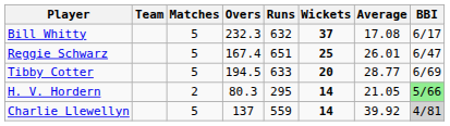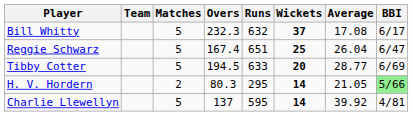 <table class="wikitable" style="text-align:center;">
 <tr>
 <th>Player</th>
 <th>Team</th>
 <th>Matches</th>
 <th>Overs</th>
 <th>Runs</th>
 <th>Wickets</th>
 <th>Average</th>
 <th>BBI</th>
 </tr>
 <tr>
 <td style="text-align:left"><a href='#'>Bill Whitty</a></td>
 <td style="text-align:left"></td>
 <td>5</td>
 <td>232.3</td>
 <td>632</td>
 <td><strong>37</strong></td>
 <td>17.08</td>
 <td>6/17</td>
 </tr>
 <tr>
 <td style="text-align:left"><a href='#'>Reggie Schwarz</a></td>
 <td style="text-align:left"></td>
 <td>5</td>
 <td>167.4</td>
 <td>651</td>
 <td><strong>25</strong></td>
-<td>26.01</td>
+<td>26.04</td>
 <td>6/47</td>
 </tr>
 <tr>
 <td style="text-align:left"><a href='#'>Tibby Cotter</a></td>
 <td style="text-align:left"></td>
 <td>5</td>
 <td>194.5</td>
 <td>633</td>
 <td><strong>20</strong></td>
 <td>28.77</td>
 <td>6/69</td>
 </tr>
 <tr>
 <td style="text-align:left"><a href='#'>H. V. Hordern</a></td>
 <td style="text-align:left"></td>
 <td>2</td>
 <td>80.3</td>
 <td>295</td>
 <td><strong>14</strong></td>
 <td>21.05</td>
 <td style="background: lightgreen;">5/66</td>
 </tr>
 <tr>
 <td style="text-align:left"><a href='#'>Charlie Llewellyn</a></td>
 <td style="text-align:left"></td>
 <td>5</td>
 <td>137</td>
-<td>559</td>
+<td>595</td>
 <td><strong>14</strong></td>
 <td>39.92</td>
-<td style="background: lightgrey;">4/81</td>
+<td>4/81</td>
 </tr>
 </table>
